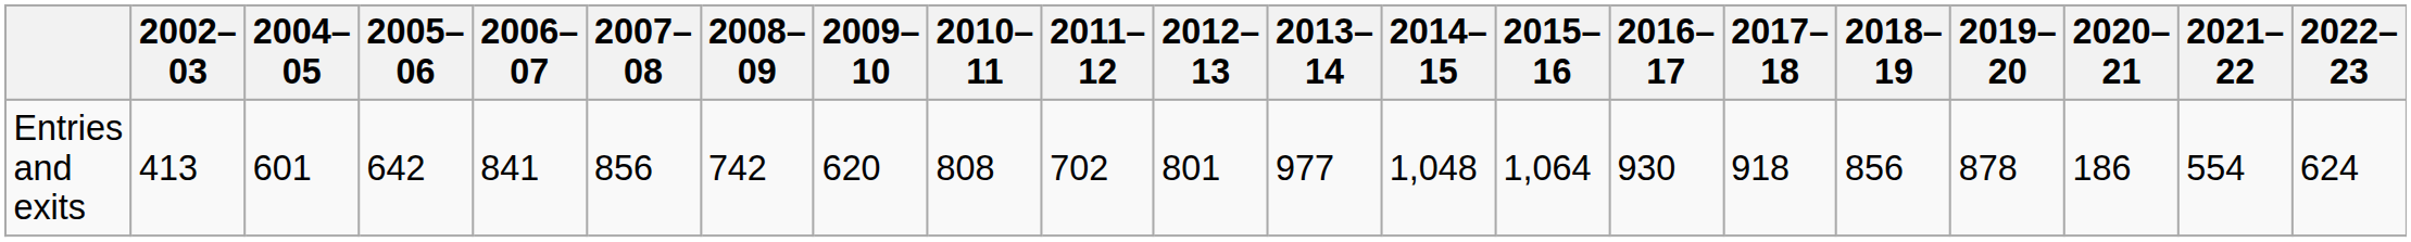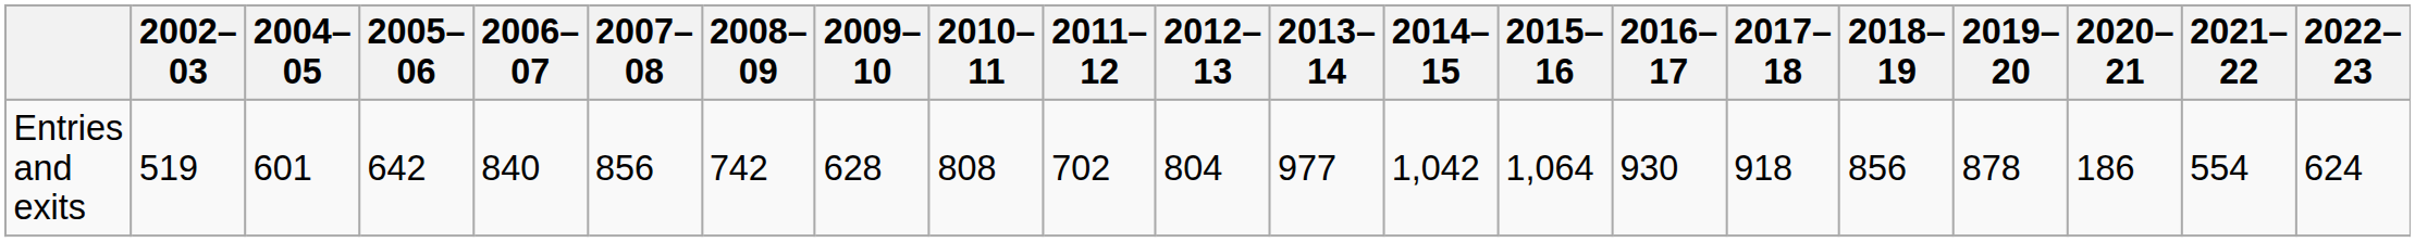 <table class="wikitable">
 <tr>
 <th></th>
 <th>2002–03</th>
 <th>2004–05</th>
 <th>2005–06</th>
 <th>2006–07</th>
 <th>2007–08</th>
 <th>2008–09</th>
 <th>2009–10</th>
 <th>2010–11</th>
 <th>2011–12</th>
 <th>2012–13</th>
 <th>2013–14</th>
 <th>2014–15</th>
 <th>2015–16</th>
 <th>2016–17</th>
 <th>2017–18</th>
 <th>2018–19</th>
 <th>2019–20</th>
 <th>2020–21</th>
 <th>2021–22</th>
 <th>2022–23</th>
 </tr>
 <tr>
 <td>Entries and exits</td>
-<td>413</td>
+<td>519</td>
 <td>601</td>
 <td>642</td>
-<td>841</td>
+<td>840</td>
 <td>856</td>
 <td>742</td>
-<td>620</td>
+<td>628</td>
 <td>808</td>
 <td>702</td>
-<td>801</td>
+<td>804</td>
 <td>977</td>
-<td>1,048</td>
+<td>1,042</td>
 <td>1,064</td>
 <td>930</td>
 <td>918</td>
 <td>856</td>
 <td>878</td>
 <td>186</td>
 <td>554</td>
 <td>624</td>
 </tr>
 </table>
